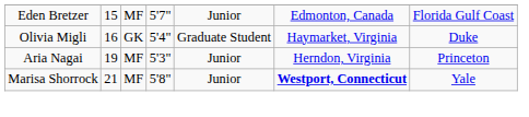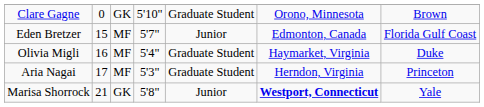 <table class="wikitable sortable" style="text-align:center;" border="1">
 <tr align=center>
+</tr>
+<tr>
+<td><a href='#'>Clare Gagne</a></td>
+<td>0</td>
+<td>GK</td>
+<td>5'10"</td>
+<td>Graduate Student</td>
+<td><a href='#'>Orono, Minnesota</a></td>
+<td><a href='#'>Brown</a></td>
 </tr>
 <tr>
 <td>Eden Bretzer</td>
 <td>15</td>
 <td>MF</td>
 <td>5'7"</td>
 <td>Junior</td>
 <td><a href='#'>Edmonton, Canada</a></td>
 <td><a href='#'>Florida Gulf Coast</a></td>
 </tr>
 <tr>
 <td>Olivia Migli</td>
 <td>16</td>
-<td>GK</td>
+<td>MF</td>
 <td>5'4"</td>
 <td>Graduate Student</td>
 <td><a href='#'>Haymarket, Virginia</a></td>
 <td><a href='#'>Duke</a></td>
 </tr>
 <tr>
 <td>Aria Nagai</td>
-<td>19</td>
+<td>17</td>
 <td>MF</td>
 <td>5'3"</td>
-<td>Junior</td>
+<td>Graduate Student</td>
 <td><a href='#'>Herndon, Virginia</a></td>
 <td><a href='#'>Princeton</a></td>
 </tr>
 <tr>
 <td>Marisa Shorrock</td>
 <td>21</td>
-<td>MF</td>
+<td>GK</td>
 <td>5'8"</td>
 <td>Junior</td>
 <td><strong><a href='#'>Westport, Connecticut</a></strong></td>
 <td><a href='#'>Yale</a></td>
 </tr>
 </table>
